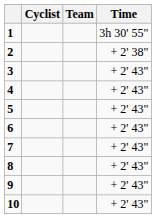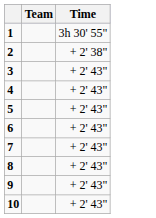 <table class="wikitable">
 <tr style="background:#ccccff;">
 <th></th>
-<th>Cyclist</th>
 <th>Team</th>
 <th>Time</th>
 </tr>
 <tr>
 <td><strong>1</strong></td>
 <td><strong></strong></td>
-<td><strong></strong></td>
 <td align=right>3h 30' 55"</td>
 </tr>
 <tr>
 <td><strong>2</strong></td>
-<td></td>
 <td></td>
 <td align=right>+ 2' 38"</td>
 </tr>
 <tr>
 <td><strong>3</strong></td>
 <td></td>
-<td></td>
 <td align=right>+ 2' 43"</td>
 </tr>
 <tr>
 <td><strong>4</strong></td>
-<td></td>
 <td></td>
 <td align=right>+ 2' 43"</td>
 </tr>
 <tr>
 <td><strong>5</strong></td>
 <td></td>
-<td></td>
 <td align=right>+ 2' 43"</td>
 </tr>
 <tr>
 <td><strong>6</strong></td>
-<td></td>
 <td></td>
 <td align=right>+ 2' 43"</td>
 </tr>
 <tr>
 <td><strong>7</strong></td>
 <td></td>
-<td></td>
 <td align=right>+ 2' 43"</td>
 </tr>
 <tr>
 <td><strong>8</strong></td>
-<td></td>
 <td></td>
 <td align=right>+ 2' 43"</td>
 </tr>
 <tr>
 <td><strong>9</strong></td>
 <td></td>
-<td></td>
 <td align=right>+ 2' 43"</td>
 </tr>
 <tr>
 <td><strong>10</strong></td>
 <td></td>
-<td></td>
 <td align=right>+ 2' 43"</td>
 </tr>
 </table>
